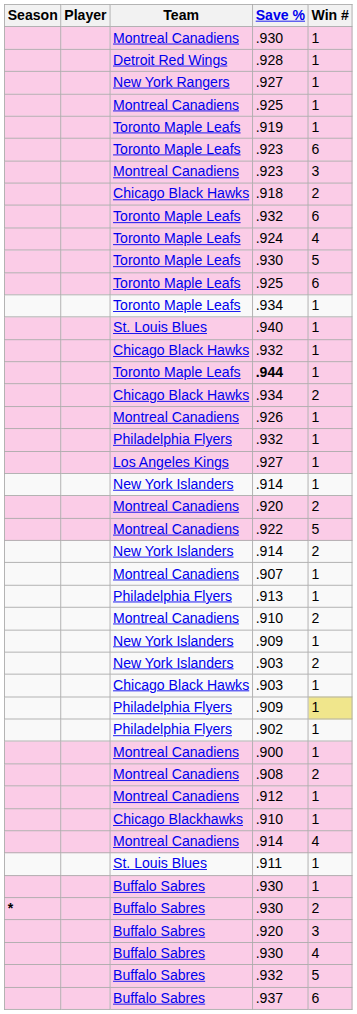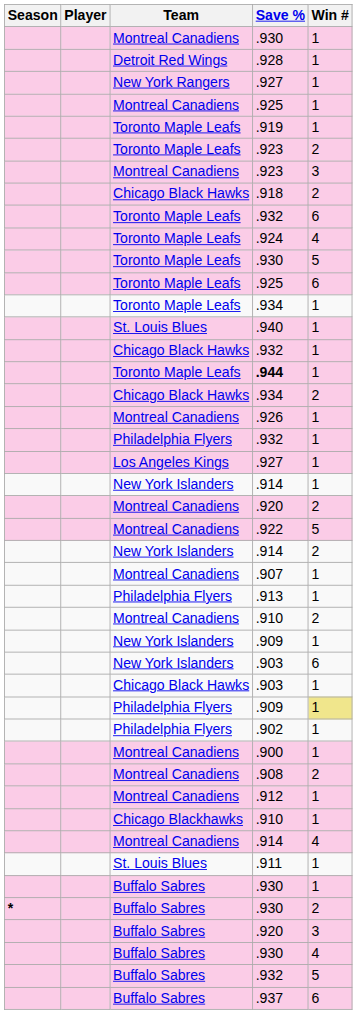 <table class="wikitable sortable" style="margin: 1em 1em 1em 0; border: 1px #aaa solid; border-collapse: collapse">
 <tr>
 <th>Season</th>
 <th>Player</th>
 <th>Team</th>
 <th><a href='#'>Save %</a></th>
 <th>Win #</th>
 </tr>
 <tr bgcolor="#FBCCE7">
 <td></td>
 <td></td>
 <td><a href='#'>Montreal Canadiens</a></td>
 <td>.930</td>
 <td>1</td>
 </tr>
 <tr bgcolor="#FBCCE7">
 <td></td>
 <td></td>
 <td><a href='#'>Detroit Red Wings</a></td>
 <td>.928</td>
 <td>1</td>
 </tr>
 <tr bgcolor="#FBCCE7">
 <td></td>
 <td></td>
 <td><a href='#'>New York Rangers</a></td>
 <td>.927</td>
 <td>1</td>
 </tr>
 <tr bgcolor="#FBCCE7">
 <td></td>
 <td></td>
 <td><a href='#'>Montreal Canadiens</a></td>
 <td>.925</td>
 <td>1</td>
 </tr>
 <tr bgcolor="#FBCCE7">
 <td></td>
 <td></td>
 <td><a href='#'>Toronto Maple Leafs</a></td>
 <td>.919</td>
 <td>1</td>
 </tr>
 <tr bgcolor="#FBCCE7">
 <td></td>
 <td></td>
 <td><a href='#'>Toronto Maple Leafs</a></td>
 <td>.923</td>
-<td>6</td>
+<td>2</td>
 </tr>
 <tr bgcolor="#FBCCE7">
 <td></td>
 <td></td>
 <td><a href='#'>Montreal Canadiens</a></td>
 <td>.923</td>
 <td>3</td>
 </tr>
 <tr bgcolor="#FBCCE7">
 <td></td>
 <td></td>
 <td><a href='#'>Chicago Black Hawks</a></td>
 <td>.918</td>
 <td>2</td>
 </tr>
 <tr bgcolor="#FBCCE7">
 <td></td>
 <td></td>
 <td><a href='#'>Toronto Maple Leafs</a></td>
 <td>.932</td>
 <td>6</td>
 </tr>
 <tr bgcolor="#FBCCE7">
 <td></td>
 <td></td>
 <td><a href='#'>Toronto Maple Leafs</a></td>
 <td>.924</td>
 <td>4</td>
 </tr>
 <tr bgcolor="#FBCCE7">
 <td></td>
 <td></td>
 <td><a href='#'>Toronto Maple Leafs</a></td>
 <td>.930</td>
 <td>5</td>
 </tr>
 <tr bgcolor="#FBCCE7">
 <td></td>
 <td></td>
 <td><a href='#'>Toronto Maple Leafs</a></td>
 <td>.925</td>
 <td>6</td>
 </tr>
 <tr>
 <td></td>
 <td></td>
 <td><a href='#'>Toronto Maple Leafs</a></td>
 <td>.934</td>
 <td>1</td>
 </tr>
 <tr bgcolor="#FBCCE7">
 <td></td>
 <td></td>
 <td><a href='#'>St. Louis Blues</a></td>
 <td>.940</td>
 <td>1</td>
 </tr>
 <tr bgcolor="#FBCCE7">
 <td></td>
 <td></td>
 <td><a href='#'>Chicago Black Hawks</a></td>
 <td>.932</td>
 <td>1</td>
 </tr>
 <tr bgcolor="#FBCCE7">
 <td></td>
 <td><strong></strong></td>
 <td><a href='#'>Toronto Maple Leafs</a></td>
 <td><strong>.944</strong></td>
 <td>1</td>
 </tr>
 <tr bgcolor="#FBCCE7">
 <td></td>
 <td></td>
 <td><a href='#'>Chicago Black Hawks</a></td>
 <td>.934</td>
 <td>2</td>
 </tr>
 <tr bgcolor="#FBCCE7">
 <td></td>
 <td></td>
 <td><a href='#'>Montreal Canadiens</a></td>
 <td>.926</td>
 <td>1</td>
 </tr>
 <tr bgcolor="#FBCCE7">
 <td></td>
 <td></td>
 <td><a href='#'>Philadelphia Flyers</a></td>
 <td>.932</td>
 <td>1</td>
 </tr>
 <tr bgcolor="#FBCCE7">
 <td></td>
 <td></td>
 <td><a href='#'>Los Angeles Kings</a></td>
 <td>.927</td>
 <td>1</td>
 </tr>
 <tr>
 <td></td>
 <td></td>
 <td><a href='#'>New York Islanders</a></td>
 <td>.914</td>
 <td>1</td>
 </tr>
 <tr bgcolor="#FBCCE7">
 <td></td>
 <td></td>
 <td><a href='#'>Montreal Canadiens</a></td>
 <td>.920</td>
 <td>2</td>
 </tr>
 <tr bgcolor="#FBCCE7">
 <td></td>
 <td></td>
 <td><a href='#'>Montreal Canadiens</a></td>
 <td>.922</td>
 <td>5</td>
 </tr>
 <tr>
 <td></td>
 <td></td>
 <td><a href='#'>New York Islanders</a></td>
 <td>.914</td>
 <td>2</td>
 </tr>
 <tr>
 <td></td>
 <td></td>
 <td><a href='#'>Montreal Canadiens</a></td>
 <td>.907</td>
 <td>1</td>
 </tr>
 <tr>
 <td></td>
 <td></td>
 <td><a href='#'>Philadelphia Flyers</a></td>
 <td>.913</td>
 <td>1</td>
 </tr>
 <tr>
 <td></td>
 <td></td>
 <td><a href='#'>Montreal Canadiens</a></td>
 <td>.910</td>
 <td>2</td>
 </tr>
 <tr>
 <td></td>
 <td></td>
 <td><a href='#'>New York Islanders</a></td>
 <td>.909</td>
 <td>1</td>
 </tr>
 <tr>
 <td></td>
 <td></td>
 <td><a href='#'>New York Islanders</a></td>
 <td>.903</td>
-<td>2</td>
+<td>6</td>
 </tr>
 <tr>
 <td></td>
 <td></td>
 <td><a href='#'>Chicago Black Hawks</a></td>
 <td>.903</td>
 <td>1</td>
 </tr>
 <tr>
 <td></td>
 <td></td>
 <td><a href='#'>Philadelphia Flyers</a></td>
 <td>.909</td>
 <td style="background: khaki;">1</td>
 </tr>
 <tr>
 <td></td>
 <td></td>
 <td><a href='#'>Philadelphia Flyers</a></td>
 <td>.902</td>
 <td>1</td>
 </tr>
 <tr bgcolor="#FBCCE7">
 <td></td>
 <td></td>
 <td><a href='#'>Montreal Canadiens</a></td>
 <td>.900</td>
 <td>1</td>
 </tr>
 <tr bgcolor="#FBCCE7">
 <td></td>
 <td></td>
 <td><a href='#'>Montreal Canadiens</a></td>
 <td>.908</td>
 <td>2</td>
 </tr>
 <tr bgcolor="#FBCCE7">
 <td></td>
 <td></td>
 <td><a href='#'>Montreal Canadiens</a></td>
 <td>.912</td>
 <td>1</td>
 </tr>
 <tr bgcolor="#FBCCE7">
 <td></td>
 <td></td>
 <td><a href='#'>Chicago Blackhawks</a></td>
 <td>.910</td>
 <td>1</td>
 </tr>
 <tr bgcolor="#FBCCE7">
 <td></td>
 <td></td>
 <td><a href='#'>Montreal Canadiens</a></td>
 <td>.914</td>
 <td>4</td>
 </tr>
 <tr>
 <td></td>
 <td></td>
 <td><a href='#'>St. Louis Blues</a></td>
 <td>.911</td>
 <td>1</td>
 </tr>
 <tr bgcolor="#FBCCE7">
 <td></td>
 <td></td>
 <td><a href='#'>Buffalo Sabres</a></td>
 <td>.930</td>
 <td>1</td>
 </tr>
 <tr bgcolor="#FBCCE7">
 <td><strong>*</strong></td>
 <td></td>
 <td><a href='#'>Buffalo Sabres</a></td>
 <td>.930</td>
 <td>2</td>
 </tr>
 <tr bgcolor="#FBCCE7">
 <td></td>
 <td></td>
 <td><a href='#'>Buffalo Sabres</a></td>
 <td>.920</td>
 <td>3</td>
 </tr>
 <tr bgcolor="#FBCCE7">
 <td></td>
 <td></td>
 <td><a href='#'>Buffalo Sabres</a></td>
 <td>.930</td>
 <td>4</td>
 </tr>
 <tr bgcolor="#FBCCE7">
 <td></td>
 <td></td>
 <td><a href='#'>Buffalo Sabres</a></td>
 <td>.932</td>
 <td>5</td>
 </tr>
 <tr bgcolor="#FBCCE7">
 <td></td>
 <td></td>
 <td><a href='#'>Buffalo Sabres</a></td>
 <td>.937</td>
 <td>6</td>
 </tr>
 </table>
